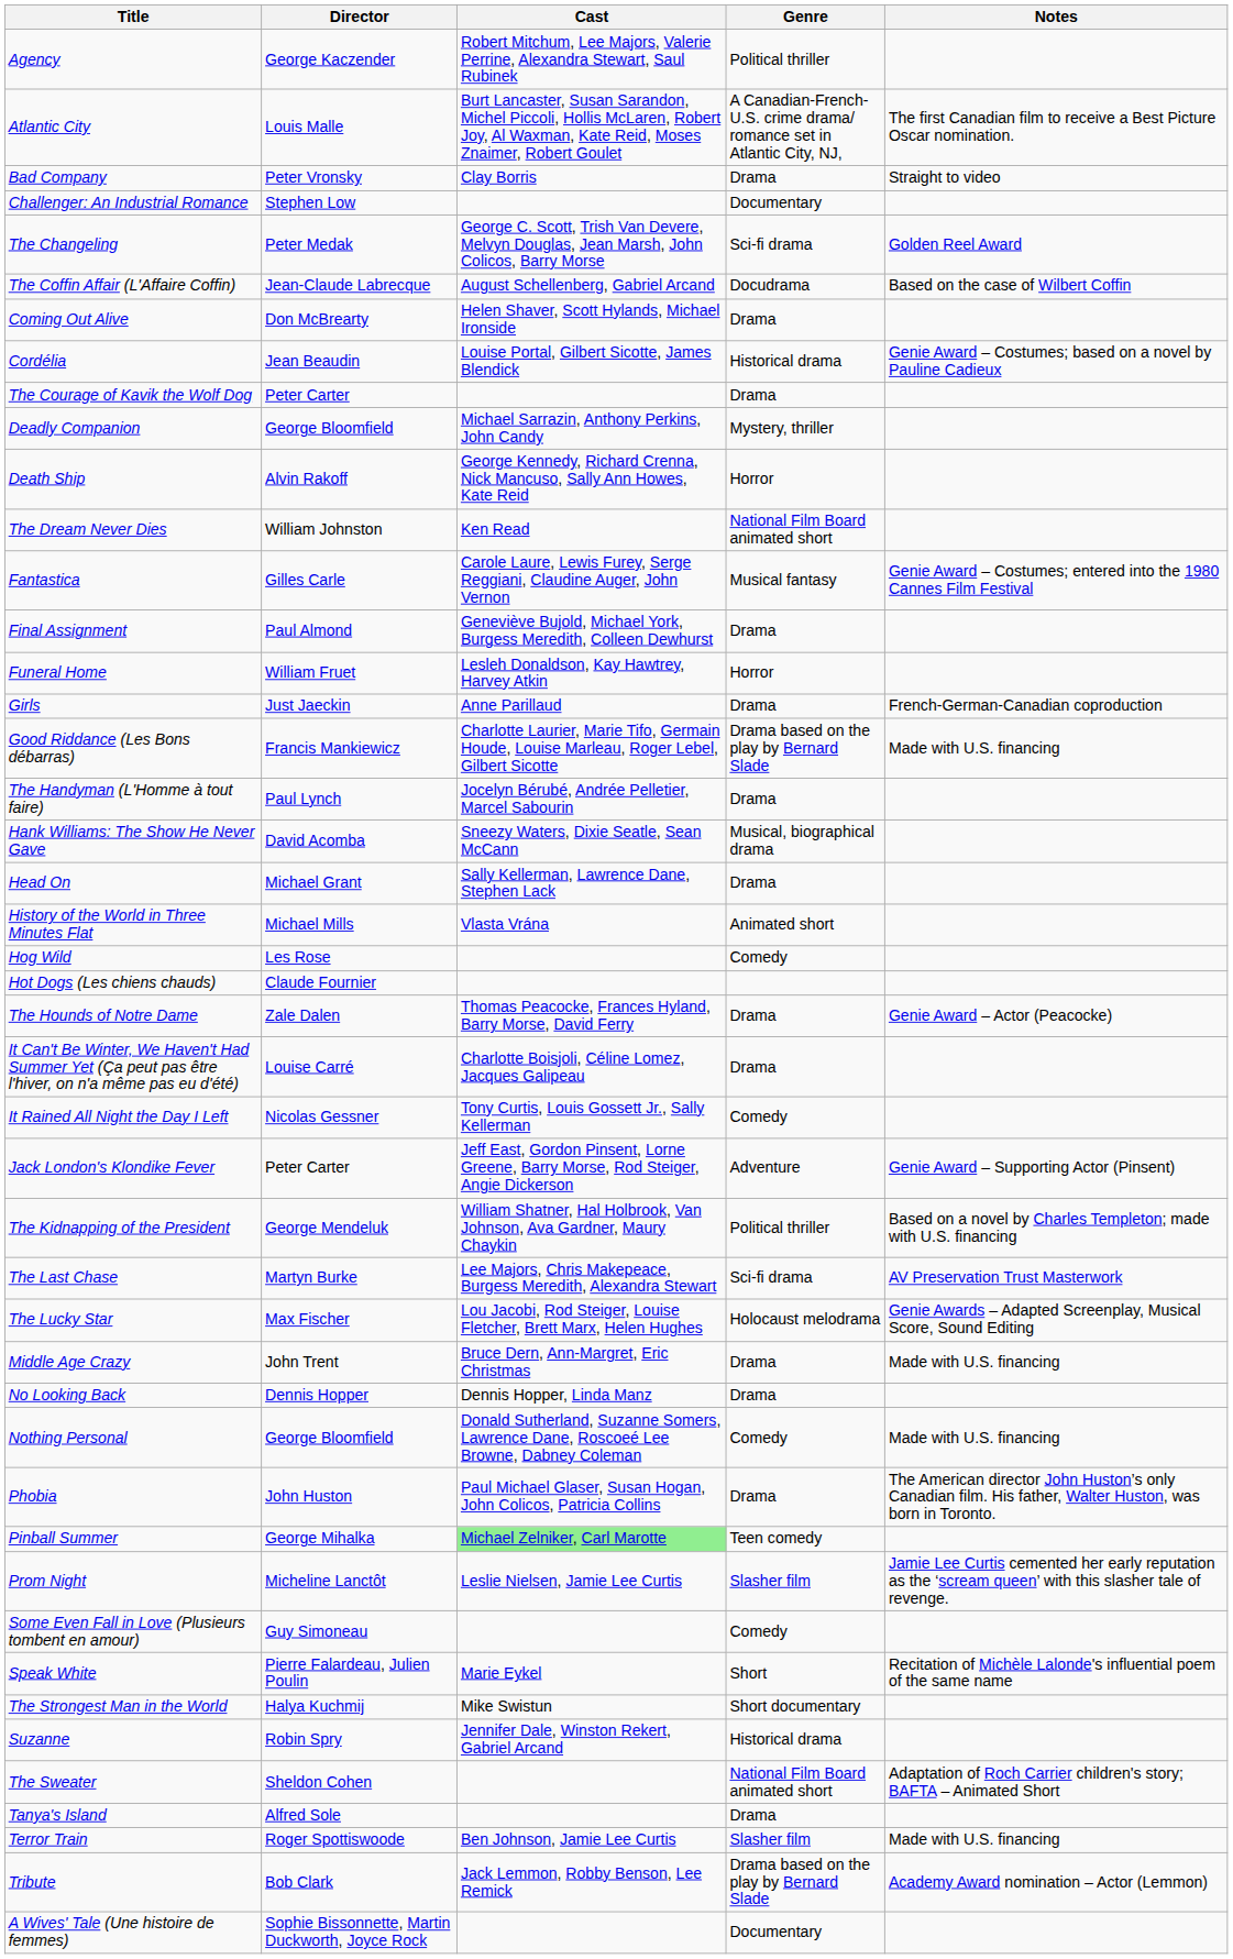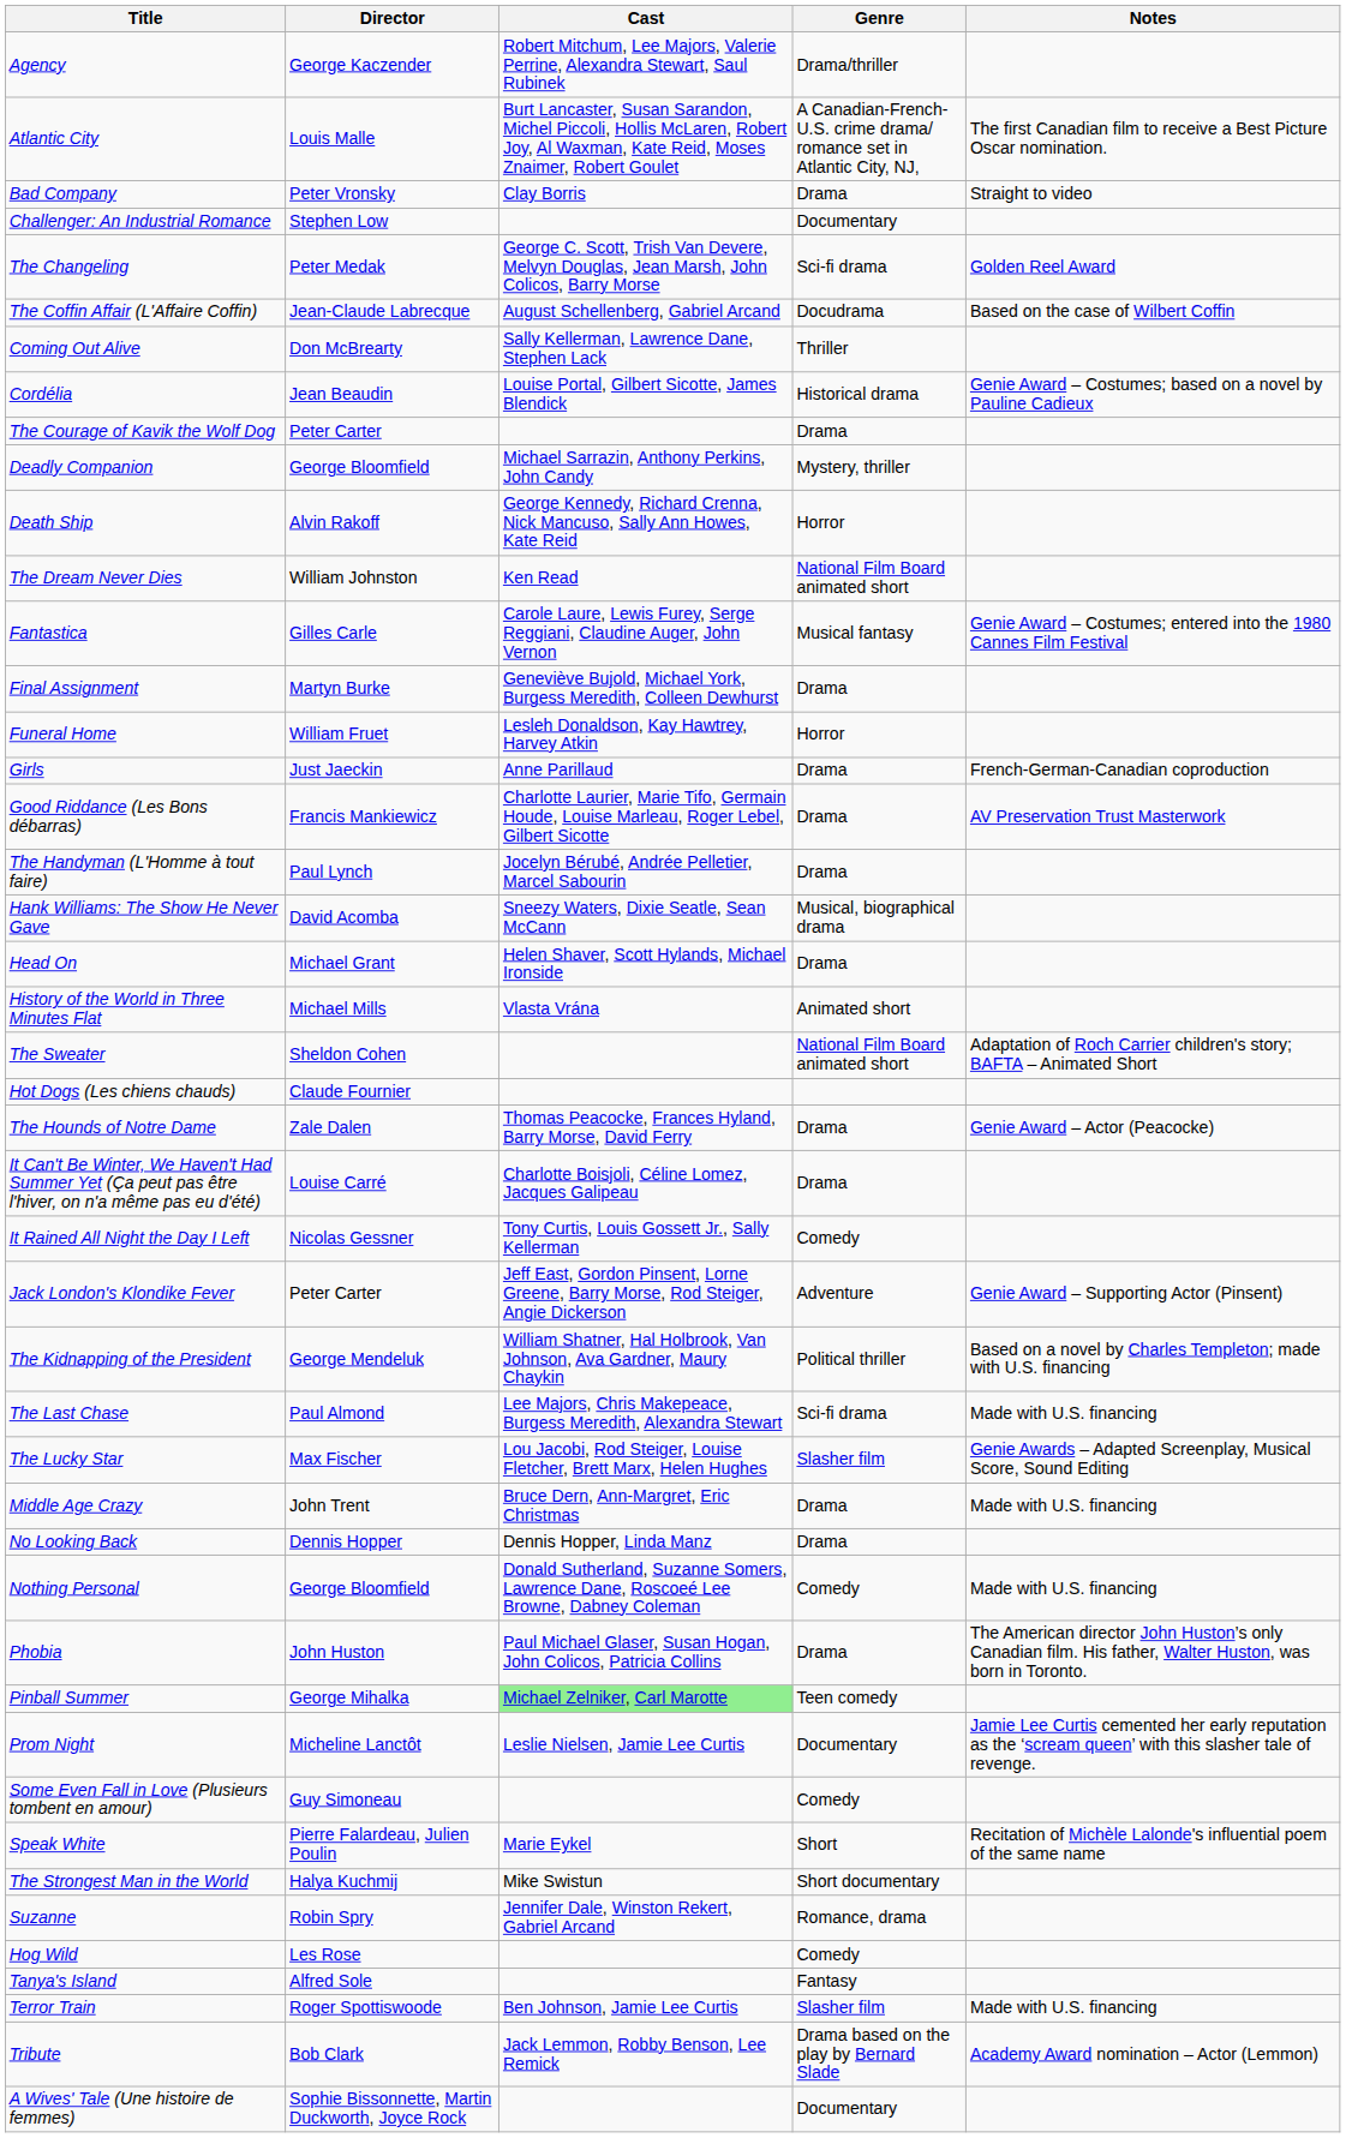 <table class="wikitable" width= "100%">
 <tr>
 <th width=21%>Title</th>
 <th width=16%>Director</th>
 <th width=22%>Cast</th>
 <th width=13%>Genre</th>
 <th width=28%>Notes</th>
 </tr>
 <tr>
 <td><em><a href='#'>Agency</a></em></td>
 <td><a href='#'>George Kaczender</a></td>
 <td><a href='#'>Robert Mitchum</a>, <a href='#'>Lee Majors</a>, <a href='#'>Valerie Perrine</a>, <a href='#'>Alexandra Stewart</a>, <a href='#'>Saul Rubinek</a></td>
-<td>Political thriller</td>
+<td>Drama/thriller</td>
 <td></td>
 </tr>
 <tr>
 <td><em><a href='#'>Atlantic City</a></em></td>
 <td><a href='#'>Louis Malle</a></td>
 <td><a href='#'>Burt Lancaster</a>, <a href='#'>Susan Sarandon</a>, <a href='#'>Michel Piccoli</a>, <a href='#'>Hollis McLaren</a>, <a href='#'>Robert Joy</a>, <a href='#'>Al Waxman</a>, <a href='#'>Kate Reid</a>, <a href='#'>Moses Znaimer</a>, <a href='#'>Robert Goulet</a></td>
 <td>A Canadian-French-U.S. crime drama/ romance set in Atlantic City, NJ,</td>
 <td>The first Canadian film to receive a Best Picture Oscar nomination.</td>
 </tr>
 <tr>
 <td><em><a href='#'>Bad Company</a></em></td>
 <td><a href='#'>Peter Vronsky</a></td>
 <td><a href='#'>Clay Borris</a></td>
 <td>Drama</td>
 <td>Straight to video</td>
 </tr>
 <tr>
 <td><em><a href='#'>Challenger: An Industrial Romance</a></em></td>
 <td><a href='#'>Stephen Low</a></td>
 <td></td>
 <td>Documentary</td>
 <td></td>
 </tr>
 <tr>
 <td><em><a href='#'>The Changeling</a></em></td>
 <td><a href='#'>Peter Medak</a></td>
 <td><a href='#'>George C. Scott</a>, <a href='#'>Trish Van Devere</a>, <a href='#'>Melvyn Douglas</a>, <a href='#'>Jean Marsh</a>, <a href='#'>John Colicos</a>, <a href='#'>Barry Morse</a></td>
 <td>Sci-fi drama</td>
 <td><a href='#'>Golden Reel Award</a></td>
 </tr>
 <tr>
 <td><em><a href='#'>The Coffin Affair</a> (L'Affaire Coffin)</em></td>
 <td><a href='#'>Jean-Claude Labrecque</a></td>
 <td><a href='#'>August Schellenberg</a>, <a href='#'>Gabriel Arcand</a></td>
 <td>Docudrama</td>
 <td>Based on the case of <a href='#'>Wilbert Coffin</a></td>
 </tr>
 <tr>
 <td><em><a href='#'>Coming Out Alive</a></em></td>
 <td><a href='#'>Don McBrearty</a></td>
-<td><a href='#'>Helen Shaver</a>, <a href='#'>Scott Hylands</a>, <a href='#'>Michael Ironside</a></td>
-<td>Drama</td>
+<td><a href='#'>Sally Kellerman</a>, <a href='#'>Lawrence Dane</a>, <a href='#'>Stephen Lack</a></td>
+<td>Thriller</td>
 <td></td>
 </tr>
 <tr>
 <td><em><a href='#'>Cordélia</a></em></td>
 <td><a href='#'>Jean Beaudin</a></td>
 <td><a href='#'>Louise Portal</a>, <a href='#'>Gilbert Sicotte</a>, <a href='#'>James Blendick</a></td>
 <td>Historical drama</td>
 <td><a href='#'>Genie Award</a> – Costumes; based on a novel by <a href='#'>Pauline Cadieux</a></td>
 </tr>
 <tr>
 <td><em><a href='#'>The Courage of Kavik the Wolf Dog</a></em></td>
 <td><a href='#'>Peter Carter</a></td>
 <td></td>
 <td>Drama</td>
 <td></td>
 </tr>
 <tr>
 <td><em><a href='#'>Deadly Companion</a></em></td>
 <td><a href='#'>George Bloomfield</a></td>
 <td><a href='#'>Michael Sarrazin</a>, <a href='#'>Anthony Perkins</a>, <a href='#'>John Candy</a></td>
 <td>Mystery, thriller</td>
 <td></td>
 </tr>
 <tr>
 <td><em><a href='#'>Death Ship</a></em></td>
 <td><a href='#'>Alvin Rakoff</a></td>
 <td><a href='#'>George Kennedy</a>, <a href='#'>Richard Crenna</a>, <a href='#'>Nick Mancuso</a>, <a href='#'>Sally Ann Howes</a>, <a href='#'>Kate Reid</a></td>
 <td>Horror</td>
 <td></td>
 </tr>
 <tr>
 <td><em><a href='#'>The Dream Never Dies</a></em></td>
 <td>William Johnston</td>
 <td><a href='#'>Ken Read</a></td>
 <td><a href='#'>National Film Board</a> animated short</td>
 <td></td>
 </tr>
 <tr>
 <td><em><a href='#'>Fantastica</a></em></td>
 <td><a href='#'>Gilles Carle</a></td>
 <td><a href='#'>Carole Laure</a>, <a href='#'>Lewis Furey</a>, <a href='#'>Serge Reggiani</a>, <a href='#'>Claudine Auger</a>, <a href='#'>John Vernon</a></td>
 <td>Musical fantasy</td>
 <td><a href='#'>Genie Award</a> – Costumes; entered into the <a href='#'>1980 Cannes Film Festival</a></td>
 </tr>
 <tr>
 <td><em><a href='#'>Final Assignment</a></em></td>
-<td><a href='#'>Paul Almond</a></td>
+<td><a href='#'>Martyn Burke</a></td>
 <td><a href='#'>Geneviève Bujold</a>, <a href='#'>Michael York</a>, <a href='#'>Burgess Meredith</a>, <a href='#'>Colleen Dewhurst</a></td>
 <td>Drama</td>
 <td></td>
 </tr>
 <tr>
 <td><em><a href='#'>Funeral Home</a></em></td>
 <td><a href='#'>William Fruet</a></td>
 <td><a href='#'>Lesleh Donaldson</a>, <a href='#'>Kay Hawtrey</a>, <a href='#'>Harvey Atkin</a></td>
 <td>Horror</td>
 <td></td>
 </tr>
 <tr>
 <td><em><a href='#'>Girls</a></em></td>
 <td><a href='#'>Just Jaeckin</a></td>
 <td><a href='#'>Anne Parillaud</a></td>
 <td>Drama</td>
 <td>French-German-Canadian coproduction</td>
 </tr>
 <tr>
 <td><em><a href='#'>Good Riddance</a> (Les Bons débarras)</em></td>
 <td><a href='#'>Francis Mankiewicz</a></td>
 <td><a href='#'>Charlotte Laurier</a>, <a href='#'>Marie Tifo</a>, <a href='#'>Germain Houde</a>, <a href='#'>Louise Marleau</a>, <a href='#'>Roger Lebel</a>, <a href='#'>Gilbert Sicotte</a></td>
-<td>Drama based on the play by <a href='#'>Bernard Slade</a></td>
-<td>Made with U.S. financing</td>
+<td>Drama</td>
+<td><a href='#'>AV Preservation Trust Masterwork</a></td>
 </tr>
 <tr>
 <td><em><a href='#'>The Handyman</a> (L'Homme à tout faire)</em></td>
 <td><a href='#'>Paul Lynch</a></td>
 <td><a href='#'>Jocelyn Bérubé</a>, <a href='#'>Andrée Pelletier</a>, <a href='#'>Marcel Sabourin</a></td>
 <td>Drama</td>
 <td></td>
 </tr>
 <tr>
 <td><em><a href='#'>Hank Williams: The Show He Never Gave</a></em></td>
 <td><a href='#'>David Acomba</a></td>
 <td><a href='#'>Sneezy Waters</a>, <a href='#'>Dixie Seatle</a>, <a href='#'>Sean McCann</a></td>
 <td>Musical, biographical drama</td>
 <td></td>
 </tr>
 <tr>
 <td><em><a href='#'>Head On</a></em></td>
 <td><a href='#'>Michael Grant</a></td>
-<td><a href='#'>Sally Kellerman</a>, <a href='#'>Lawrence Dane</a>, <a href='#'>Stephen Lack</a></td>
+<td><a href='#'>Helen Shaver</a>, <a href='#'>Scott Hylands</a>, <a href='#'>Michael Ironside</a></td>
 <td>Drama</td>
 <td></td>
 </tr>
 <tr>
 <td><em><a href='#'>History of the World in Three Minutes Flat</a></em></td>
 <td><a href='#'>Michael Mills</a></td>
 <td><a href='#'>Vlasta Vrána</a></td>
 <td>Animated short</td>
 <td></td>
 </tr>
 <tr>
-<td><em><a href='#'>Hog Wild</a></em></td>
-<td><a href='#'>Les Rose</a></td>
+<td><em><a href='#'>The Sweater</a></em></td>
+<td><a href='#'>Sheldon Cohen</a></td>
 <td></td>
-<td>Comedy</td>
-<td></td>
+<td><a href='#'>National Film Board</a> animated short</td>
+<td>Adaptation of <a href='#'>Roch Carrier</a> children's story; <a href='#'>BAFTA</a> – Animated Short</td>
 </tr>
 <tr>
 <td><em><a href='#'>Hot Dogs</a> (Les chiens chauds)</em></td>
 <td><a href='#'>Claude Fournier</a></td>
 <td></td>
 <td></td>
 <td></td>
 </tr>
 <tr>
 <td><em><a href='#'>The Hounds of Notre Dame</a></em></td>
 <td><a href='#'>Zale Dalen</a></td>
 <td><a href='#'>Thomas Peacocke</a>, <a href='#'>Frances Hyland</a>, <a href='#'>Barry Morse</a>, <a href='#'>David Ferry</a></td>
 <td>Drama</td>
 <td><a href='#'>Genie Award</a> – Actor (Peacocke)</td>
 </tr>
 <tr>
 <td><em><a href='#'>It Can't Be Winter, We Haven't Had Summer Yet</a> (Ça peut pas être l'hiver, on n'a même pas eu d'été)</em></td>
 <td><a href='#'>Louise Carré</a></td>
 <td><a href='#'>Charlotte Boisjoli</a>, <a href='#'>Céline Lomez</a>, <a href='#'>Jacques Galipeau</a></td>
 <td>Drama</td>
 <td></td>
 </tr>
 <tr>
 <td><em><a href='#'>It Rained All Night the Day I Left</a></em></td>
 <td><a href='#'>Nicolas Gessner</a></td>
 <td><a href='#'>Tony Curtis</a>, <a href='#'>Louis Gossett Jr.</a>, <a href='#'>Sally Kellerman</a></td>
 <td>Comedy</td>
 <td></td>
 </tr>
 <tr>
 <td><em><a href='#'>Jack London's Klondike Fever</a></em></td>
 <td>Peter Carter</td>
 <td><a href='#'>Jeff East</a>, <a href='#'>Gordon Pinsent</a>, <a href='#'>Lorne Greene</a>, <a href='#'>Barry Morse</a>, <a href='#'>Rod Steiger</a>, <a href='#'>Angie Dickerson</a></td>
 <td>Adventure</td>
 <td><a href='#'>Genie Award</a> – Supporting Actor (Pinsent)</td>
 </tr>
 <tr>
 <td><em><a href='#'>The Kidnapping of the President</a></em></td>
 <td><a href='#'>George Mendeluk</a></td>
 <td><a href='#'>William Shatner</a>, <a href='#'>Hal Holbrook</a>, <a href='#'>Van Johnson</a>, <a href='#'>Ava Gardner</a>, <a href='#'>Maury Chaykin</a></td>
 <td>Political thriller</td>
 <td>Based on a novel by <a href='#'>Charles Templeton</a>; made with U.S. financing</td>
 </tr>
 <tr>
 <td><em><a href='#'>The Last Chase</a></em></td>
-<td><a href='#'>Martyn Burke</a></td>
+<td><a href='#'>Paul Almond</a></td>
 <td><a href='#'>Lee Majors</a>, <a href='#'>Chris Makepeace</a>, <a href='#'>Burgess Meredith</a>, <a href='#'>Alexandra Stewart</a></td>
 <td>Sci-fi drama</td>
-<td><a href='#'>AV Preservation Trust Masterwork</a></td>
+<td>Made with U.S. financing</td>
 </tr>
 <tr>
 <td><em><a href='#'>The Lucky Star</a></em></td>
 <td><a href='#'>Max Fischer</a></td>
 <td><a href='#'>Lou Jacobi</a>, <a href='#'>Rod Steiger</a>, <a href='#'>Louise Fletcher</a>, <a href='#'>Brett Marx</a>, <a href='#'>Helen Hughes</a></td>
-<td>Holocaust melodrama</td>
+<td><a href='#'>Slasher film</a></td>
 <td><a href='#'>Genie Awards</a> – Adapted Screenplay, Musical Score, Sound Editing</td>
 </tr>
 <tr>
 <td><em><a href='#'>Middle Age Crazy</a></em></td>
 <td>John Trent</td>
 <td><a href='#'>Bruce Dern</a>, <a href='#'>Ann-Margret</a>, <a href='#'>Eric Christmas</a></td>
 <td>Drama</td>
 <td>Made with U.S. financing</td>
 </tr>
 <tr>
 <td><em><a href='#'>No Looking Back</a></em></td>
 <td><a href='#'>Dennis Hopper</a></td>
 <td>Dennis Hopper, <a href='#'>Linda Manz</a></td>
 <td>Drama</td>
 <td></td>
 </tr>
 <tr>
 <td><em><a href='#'>Nothing Personal</a></em></td>
 <td><a href='#'>George Bloomfield</a></td>
 <td><a href='#'>Donald Sutherland</a>, <a href='#'>Suzanne Somers</a>, <a href='#'>Lawrence Dane</a>, <a href='#'>Roscoeé Lee Browne</a>, <a href='#'>Dabney Coleman</a></td>
 <td>Comedy</td>
 <td>Made with U.S. financing</td>
 </tr>
 <tr>
 <td><em><a href='#'>Phobia</a></em></td>
 <td><a href='#'>John Huston</a></td>
 <td><a href='#'>Paul Michael Glaser</a>, <a href='#'>Susan Hogan</a>, <a href='#'>John Colicos</a>, <a href='#'>Patricia Collins</a></td>
 <td>Drama</td>
 <td>The American director <a href='#'>John Huston</a>’s only Canadian film. His father, <a href='#'>Walter Huston</a>, was born in Toronto.</td>
 </tr>
 <tr>
 <td><em><a href='#'>Pinball Summer</a></em></td>
 <td><a href='#'>George Mihalka</a></td>
 <td style="background: lightgreen;"><a href='#'>Michael Zelniker</a>, <a href='#'>Carl Marotte</a></td>
 <td>Teen comedy</td>
 <td></td>
 </tr>
 <tr>
 <td><em><a href='#'>Prom Night</a></em></td>
 <td><a href='#'>Micheline Lanctôt</a></td>
 <td><a href='#'>Leslie Nielsen</a>, <a href='#'>Jamie Lee Curtis</a></td>
-<td><a href='#'>Slasher film</a></td>
+<td>Documentary</td>
 <td><a href='#'>Jamie Lee Curtis</a> cemented her early reputation as the ‘<a href='#'>scream queen</a>’ with this slasher tale of revenge.</td>
 </tr>
 <tr>
 <td><em><a href='#'>Some Even Fall in Love</a> (Plusieurs tombent en amour)</em></td>
 <td><a href='#'>Guy Simoneau</a></td>
 <td></td>
 <td>Comedy</td>
 <td></td>
 </tr>
 <tr>
 <td><em><a href='#'>Speak White</a></em></td>
 <td><a href='#'>Pierre Falardeau</a>, <a href='#'>Julien Poulin</a></td>
 <td><a href='#'>Marie Eykel</a></td>
 <td>Short</td>
 <td>Recitation of <a href='#'>Michèle Lalonde</a>'s influential poem of the same name</td>
 </tr>
 <tr>
 <td><em><a href='#'>The Strongest Man in the World</a></em></td>
 <td><a href='#'>Halya Kuchmij</a></td>
 <td>Mike Swistun</td>
 <td>Short documentary</td>
 <td></td>
 </tr>
 <tr>
 <td><em><a href='#'>Suzanne</a></em></td>
 <td><a href='#'>Robin Spry</a></td>
 <td><a href='#'>Jennifer Dale</a>, <a href='#'>Winston Rekert</a>, <a href='#'>Gabriel Arcand</a></td>
-<td>Historical drama</td>
+<td>Romance, drama</td>
 <td></td>
 </tr>
 <tr>
-<td><em><a href='#'>The Sweater</a></em></td>
-<td><a href='#'>Sheldon Cohen</a></td>
+<td><em><a href='#'>Hog Wild</a></em></td>
+<td><a href='#'>Les Rose</a></td>
 <td></td>
-<td><a href='#'>National Film Board</a> animated short</td>
-<td>Adaptation of <a href='#'>Roch Carrier</a> children's story; <a href='#'>BAFTA</a> – Animated Short</td>
+<td>Comedy</td>
+<td></td>
 </tr>
 <tr>
 <td><em><a href='#'>Tanya's Island</a></em></td>
 <td><a href='#'>Alfred Sole</a></td>
 <td></td>
-<td>Drama</td>
+<td>Fantasy</td>
 <td></td>
 </tr>
 <tr>
 <td><em><a href='#'>Terror Train</a></em></td>
 <td><a href='#'>Roger Spottiswoode</a></td>
 <td><a href='#'>Ben Johnson</a>, <a href='#'>Jamie Lee Curtis</a></td>
 <td><a href='#'>Slasher film</a></td>
 <td>Made with U.S. financing</td>
 </tr>
 <tr>
 <td><em><a href='#'>Tribute</a></em></td>
 <td><a href='#'>Bob Clark</a></td>
 <td><a href='#'>Jack Lemmon</a>, <a href='#'>Robby Benson</a>, <a href='#'>Lee Remick</a></td>
 <td>Drama based on the play by <a href='#'>Bernard Slade</a></td>
 <td><a href='#'>Academy Award</a> nomination – Actor (Lemmon)</td>
 </tr>
 <tr>
 <td><em><a href='#'>A Wives' Tale</a> (Une histoire de femmes)</em></td>
 <td><a href='#'>Sophie Bissonnette</a>, <a href='#'>Martin Duckworth</a>, <a href='#'>Joyce Rock</a></td>
 <td></td>
 <td>Documentary</td>
 <td></td>
 </tr>
 </table>
